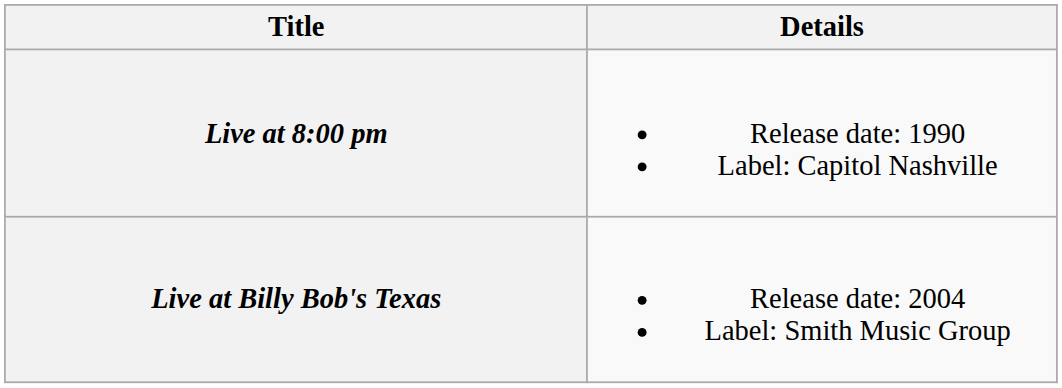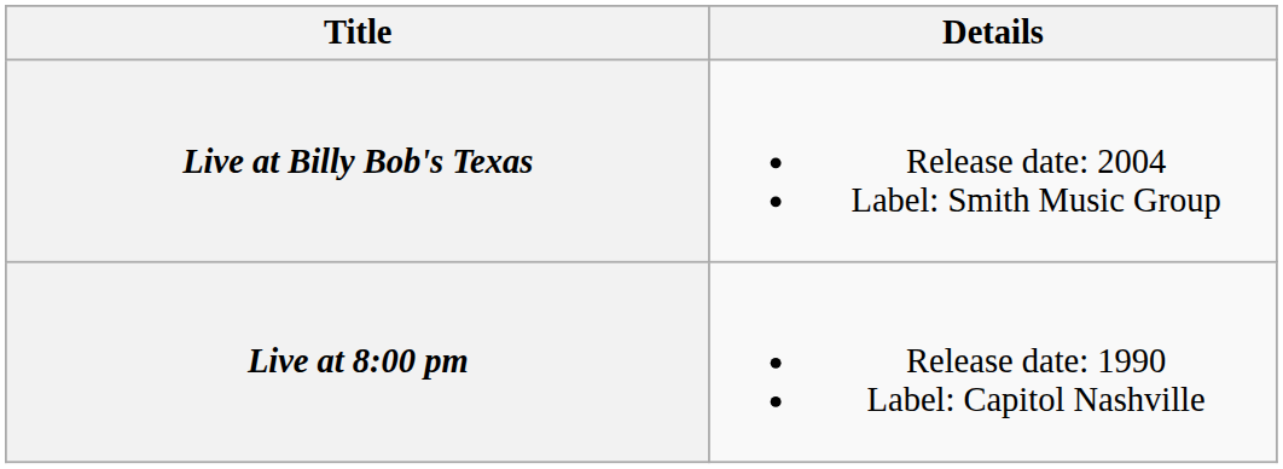 <table class="wikitable plainrowheaders" style="text-align:center;">
 <tr>
 <th style="width:20em;">Title</th>
 <th style="width:16em;">Details</th>
 </tr>
 <tr>
+<th scope="row"><em>Live at Billy Bob's Texas</em></th>
+<td><br><ul><li>Release date: 2004</li><li>Label: Smith Music Group</li></ul></td>
+</tr>
+<tr>
 <th scope="row"><em>Live at 8:00 pm</em></th>
 <td><br><ul><li>Release date: 1990</li><li>Label: Capitol Nashville</li></ul></td>
 </tr>
-<tr>
-<th scope="row"><em>Live at Billy Bob's Texas</em></th>
-<td><br><ul><li>Release date: 2004</li><li>Label: Smith Music Group</li></ul></td>
-</tr>
 </table>
